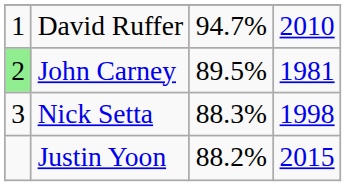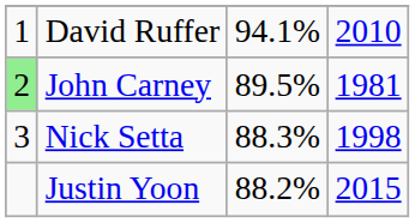 <table class="wikitable">
 <tr>
 </tr>
 <tr>
 <td>1</td>
 <td>David Ruffer</td>
-<td><abbr>94.7%</abbr></td>
+<td><abbr>94.1%</abbr></td>
 <td><a href='#'>2010</a></td>
 </tr>
 <tr>
 <td style="background: lightgreen;">2</td>
 <td><a href='#'>John Carney</a></td>
 <td><abbr>89.5%</abbr></td>
 <td><a href='#'>1981</a></td>
 </tr>
 <tr>
 <td>3</td>
 <td><a href='#'>Nick Setta</a></td>
 <td><abbr>88.3%</abbr></td>
 <td><a href='#'>1998</a></td>
 </tr>
 <tr>
 <td></td>
 <td><a href='#'>Justin Yoon</a></td>
 <td><abbr>88.2%</abbr></td>
 <td><a href='#'>2015</a></td>
 </tr>
 </table>
